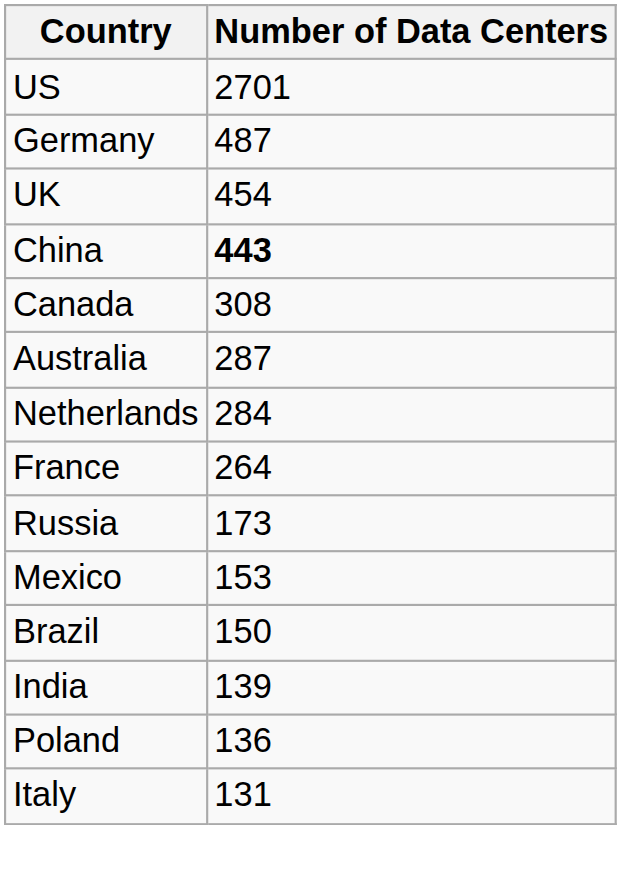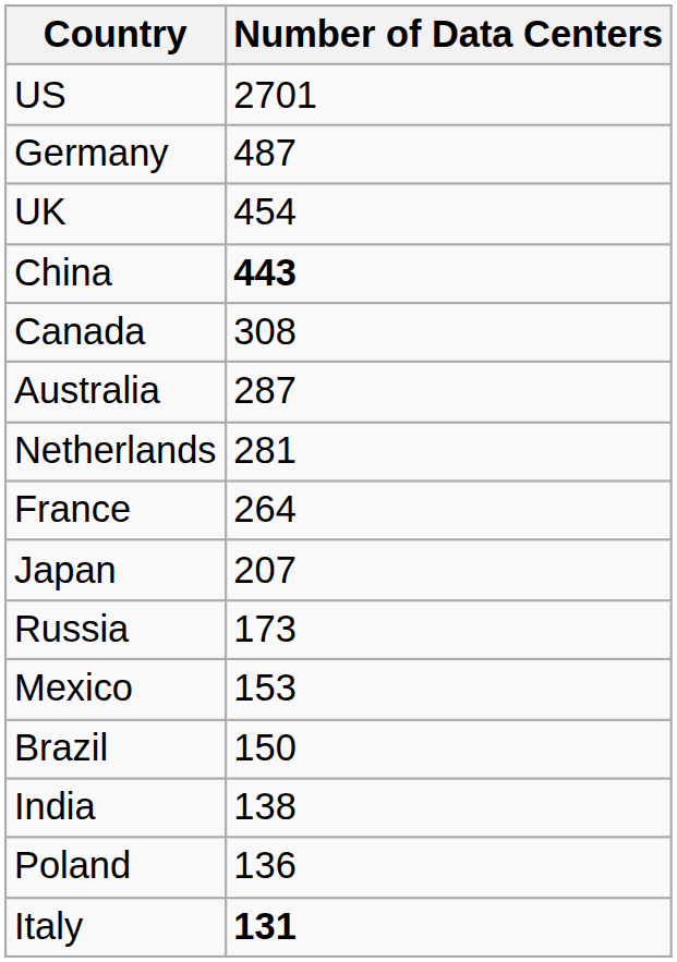 <table class="wikitable">
 <tr>
 <th>Country</th>
 <th>Number of Data Centers</th>
 </tr>
 <tr>
 <td>US</td>
 <td>2701</td>
 </tr>
 <tr>
 <td>Germany</td>
 <td>487</td>
 </tr>
 <tr>
 <td>UK</td>
 <td>454</td>
 </tr>
 <tr>
 <td>China</td>
 <td><strong>443</strong></td>
 </tr>
 <tr>
 <td>Canada</td>
 <td>308</td>
 </tr>
 <tr>
 <td>Australia</td>
 <td>287</td>
 </tr>
 <tr>
 <td>Netherlands</td>
-<td>284</td>
+<td>281</td>
 </tr>
 <tr>
 <td>France</td>
 <td>264</td>
+</tr>
+<tr>
+<td>Japan</td>
+<td>207</td>
 </tr>
 <tr>
 <td>Russia</td>
 <td>173</td>
 </tr>
 <tr>
 <td>Mexico</td>
 <td>153</td>
 </tr>
 <tr>
 <td>Brazil</td>
 <td>150</td>
 </tr>
 <tr>
 <td>India</td>
-<td>139</td>
+<td>138</td>
 </tr>
 <tr>
 <td>Poland</td>
 <td>136</td>
 </tr>
 <tr>
 <td>Italy</td>
-<td>131</td>
+<td><strong>131</strong></td>
 </tr>
 </table>
